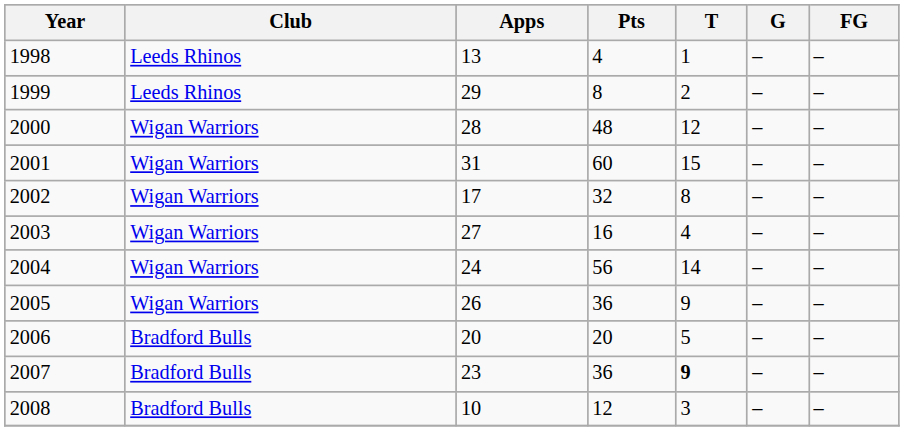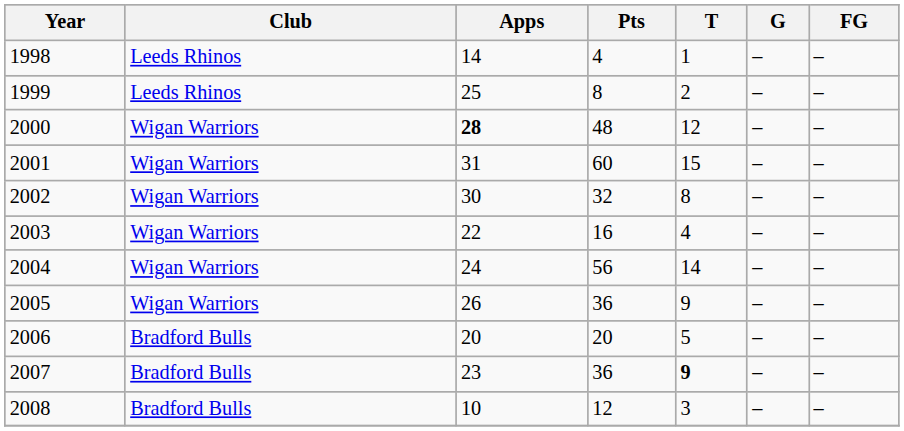 <table class="wikitable" style="font-size:75%;" width="60%">
 <tr>
 <th>Year</th>
 <th>Club</th>
 <th>Apps</th>
 <th>Pts</th>
 <th>T</th>
 <th>G</th>
 <th>FG</th>
 </tr>
 <tr>
 <td>1998</td>
 <td><a href='#'>Leeds Rhinos</a></td>
-<td>13</td>
+<td>14</td>
 <td>4</td>
 <td>1</td>
 <td>–</td>
 <td>–</td>
 </tr>
 <tr>
 <td>1999</td>
 <td><a href='#'>Leeds Rhinos</a></td>
-<td>29</td>
+<td>25</td>
 <td>8</td>
 <td>2</td>
 <td>–</td>
 <td>–</td>
 </tr>
 <tr>
 <td>2000</td>
 <td><a href='#'>Wigan Warriors</a></td>
-<td>28</td>
+<td><strong>28</strong></td>
 <td>48</td>
 <td>12</td>
 <td>–</td>
 <td>–</td>
 </tr>
 <tr>
 <td>2001</td>
 <td><a href='#'>Wigan Warriors</a></td>
 <td>31</td>
 <td>60</td>
 <td>15</td>
 <td>–</td>
 <td>–</td>
 </tr>
 <tr>
 <td>2002</td>
 <td><a href='#'>Wigan Warriors</a></td>
-<td>17</td>
+<td>30</td>
 <td>32</td>
 <td>8</td>
 <td>–</td>
 <td>–</td>
 </tr>
 <tr>
 <td>2003</td>
 <td><a href='#'>Wigan Warriors</a></td>
-<td>27</td>
+<td>22</td>
 <td>16</td>
 <td>4</td>
 <td>–</td>
 <td>–</td>
 </tr>
 <tr>
 <td>2004</td>
 <td><a href='#'>Wigan Warriors</a></td>
 <td>24</td>
 <td>56</td>
 <td>14</td>
 <td>–</td>
 <td>–</td>
 </tr>
 <tr>
 <td>2005</td>
 <td><a href='#'>Wigan Warriors</a></td>
 <td>26</td>
 <td>36</td>
 <td>9</td>
 <td>–</td>
 <td>–</td>
 </tr>
 <tr>
 <td>2006</td>
 <td><a href='#'>Bradford Bulls</a></td>
 <td>20</td>
 <td>20</td>
 <td>5</td>
 <td>–</td>
 <td>–</td>
 </tr>
 <tr>
 <td>2007</td>
 <td><a href='#'>Bradford Bulls</a></td>
 <td>23</td>
 <td>36</td>
 <td><strong>9</strong></td>
 <td>–</td>
 <td>–</td>
 </tr>
 <tr>
 <td>2008</td>
 <td><a href='#'>Bradford Bulls</a></td>
 <td>10</td>
 <td>12</td>
 <td>3</td>
 <td>–</td>
 <td>–</td>
 </tr>
 <tr>
 </tr>
 </table>
